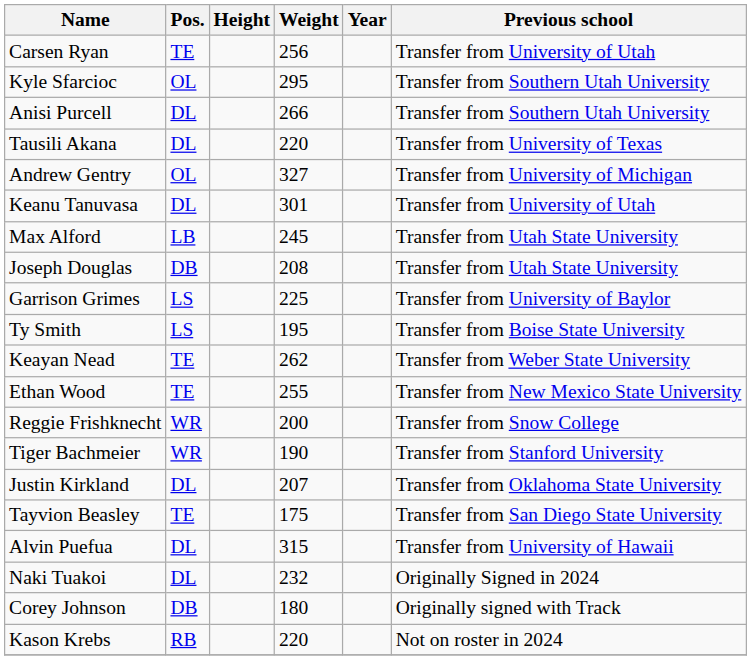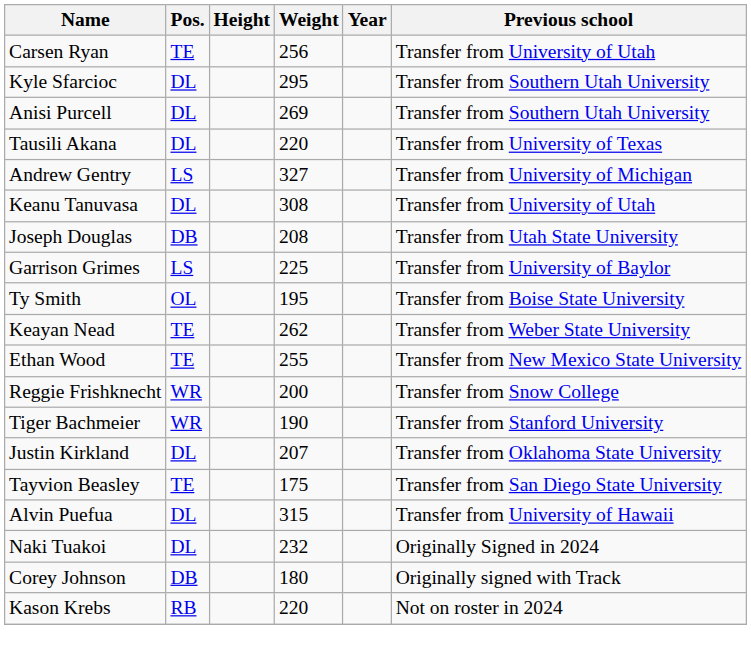 <table class="wikitable sortable" border="3">
 <tr>
 <th>Name</th>
 <th>Pos.</th>
 <th>Height</th>
 <th>Weight</th>
 <th>Year</th>
 <th>Previous school</th>
 </tr>
 <tr>
 <td>Carsen Ryan</td>
 <td><a href='#'>TE</a></td>
 <td></td>
 <td>256</td>
 <td></td>
 <td>Transfer from <a href='#'>University of Utah</a></td>
 </tr>
 <tr>
 <td>Kyle Sfarcioc</td>
-<td><a href='#'>OL</a></td>
+<td><a href='#'>DL</a></td>
 <td></td>
 <td>295</td>
 <td></td>
 <td>Transfer from <a href='#'>Southern Utah University</a></td>
 </tr>
 <tr>
 <td>Anisi Purcell</td>
 <td><a href='#'>DL</a></td>
 <td></td>
-<td>266</td>
+<td>269</td>
 <td></td>
 <td>Transfer from <a href='#'>Southern Utah University</a></td>
 </tr>
 <tr>
 <td>Tausili Akana</td>
 <td><a href='#'>DL</a></td>
 <td></td>
 <td>220</td>
 <td></td>
 <td>Transfer from <a href='#'>University of Texas</a></td>
 </tr>
 <tr>
 <td>Andrew Gentry</td>
-<td><a href='#'>OL</a></td>
+<td><a href='#'>LS</a></td>
 <td></td>
 <td>327</td>
 <td></td>
 <td>Transfer from <a href='#'>University of Michigan</a></td>
 </tr>
 <tr>
 <td>Keanu Tanuvasa</td>
 <td><a href='#'>DL</a></td>
 <td></td>
-<td>301</td>
+<td>308</td>
 <td></td>
 <td>Transfer from <a href='#'>University of Utah</a></td>
-</tr>
-<tr>
-<td>Max Alford</td>
-<td><a href='#'>LB</a></td>
-<td></td>
-<td>245</td>
-<td></td>
-<td>Transfer from <a href='#'>Utah State University</a></td>
 </tr>
 <tr>
 <td>Joseph Douglas</td>
 <td><a href='#'>DB</a></td>
 <td></td>
 <td>208</td>
 <td></td>
 <td>Transfer from <a href='#'>Utah State University</a></td>
 </tr>
 <tr>
 <td>Garrison Grimes</td>
 <td><a href='#'>LS</a></td>
 <td></td>
 <td>225</td>
 <td></td>
 <td>Transfer from <a href='#'>University of Baylor</a></td>
 </tr>
 <tr>
 <td>Ty Smith</td>
-<td><a href='#'>LS</a></td>
+<td><a href='#'>OL</a></td>
 <td></td>
 <td>195</td>
 <td></td>
 <td>Transfer from <a href='#'>Boise State University</a></td>
 </tr>
 <tr>
 <td>Keayan Nead</td>
 <td><a href='#'>TE</a></td>
 <td></td>
 <td>262</td>
 <td></td>
 <td>Transfer from <a href='#'>Weber State University</a></td>
 </tr>
 <tr>
 <td>Ethan Wood</td>
 <td><a href='#'>TE</a></td>
 <td></td>
 <td>255</td>
 <td></td>
 <td>Transfer from <a href='#'>New Mexico State University</a></td>
 </tr>
 <tr>
 <td>Reggie Frishknecht</td>
 <td><a href='#'>WR</a></td>
 <td></td>
 <td>200</td>
 <td></td>
 <td>Transfer from <a href='#'>Snow College</a></td>
 </tr>
 <tr>
 <td>Tiger Bachmeier</td>
 <td><a href='#'>WR</a></td>
 <td></td>
 <td>190</td>
 <td></td>
 <td>Transfer from <a href='#'>Stanford University</a></td>
 </tr>
 <tr>
 <td>Justin Kirkland</td>
 <td><a href='#'>DL</a></td>
 <td></td>
 <td>207</td>
 <td></td>
 <td>Transfer from <a href='#'>Oklahoma State University</a></td>
 </tr>
 <tr>
 <td>Tayvion Beasley</td>
 <td><a href='#'>TE</a></td>
 <td></td>
 <td>175</td>
 <td></td>
 <td>Transfer from <a href='#'>San Diego State University</a></td>
 </tr>
 <tr>
 <td>Alvin Puefua</td>
 <td><a href='#'>DL</a></td>
 <td></td>
 <td>315</td>
 <td></td>
 <td>Transfer from <a href='#'>University of Hawaii</a></td>
 </tr>
 <tr>
 <td>Naki Tuakoi</td>
 <td><a href='#'>DL</a></td>
 <td></td>
 <td>232</td>
 <td></td>
 <td>Originally Signed in 2024</td>
 </tr>
 <tr>
 <td>Corey Johnson</td>
 <td><a href='#'>DB</a></td>
 <td></td>
 <td>180</td>
 <td></td>
 <td>Originally signed with Track </td>
 </tr>
 <tr>
 <td>Kason Krebs</td>
 <td><a href='#'>RB</a></td>
 <td></td>
 <td>220</td>
 <td></td>
 <td>Not on roster in 2024 </td>
 </tr>
 <tr>
 </tr>
 </table>
